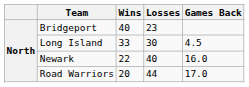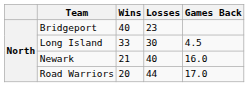 <table class="wikitable">
 <tr>
 <th></th>
 <th>Team</th>
 <th>Wins</th>
 <th>Losses</th>
 <th>Games Back</th>
 </tr>
 <tr>
 <th rowspan="4">North</th>
 <td>Bridgeport</td>
 <td>40</td>
 <td>23</td>
 <td> </td>
 </tr>
 <tr>
 <td>Long Island</td>
 <td>33</td>
 <td>30</td>
 <td>4.5</td>
 </tr>
 <tr>
 <td>Newark</td>
-<td>22</td>
+<td>21</td>
 <td>40</td>
 <td>16.0</td>
 </tr>
 <tr>
 <td>Road Warriors</td>
 <td>20</td>
 <td>44</td>
 <td>17.0</td>
 </tr>
 </table>
